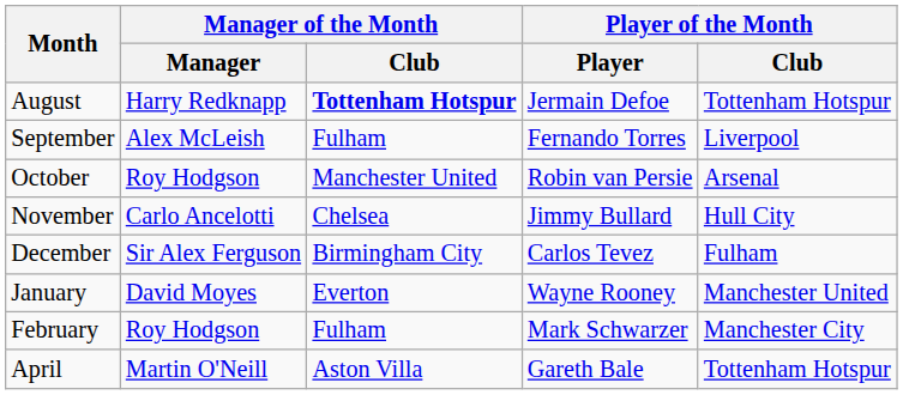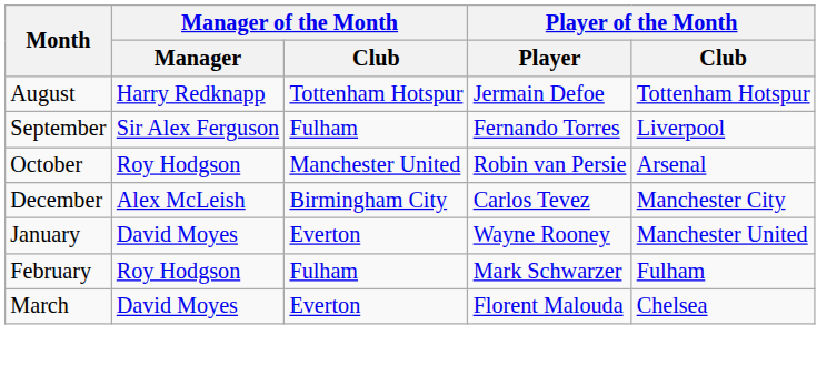 <table class="wikitable">
 <tr>
 <th rowspan="2">Month</th>
 <th colspan="2"><a href='#'>Manager of the Month</a></th>
 <th colspan="2"><a href='#'>Player of the Month</a></th>
 </tr>
 <tr>
 <th>Manager</th>
 <th>Club</th>
 <th>Player</th>
 <th>Club</th>
 </tr>
 <tr>
 <td>August</td>
 <td><a href='#'>Harry Redknapp</a></td>
-<td><strong><a href='#'>Tottenham Hotspur</a></strong></td>
+<td><a href='#'>Tottenham Hotspur</a></td>
 <td><a href='#'>Jermain Defoe</a></td>
 <td><a href='#'>Tottenham Hotspur</a></td>
 </tr>
 <tr>
 <td>September</td>
-<td><a href='#'>Alex McLeish</a></td>
+<td><a href='#'>Sir Alex Ferguson</a></td>
 <td><a href='#'>Fulham</a></td>
 <td><a href='#'>Fernando Torres</a></td>
 <td><a href='#'>Liverpool</a></td>
 </tr>
 <tr>
 <td>October</td>
 <td><a href='#'>Roy Hodgson</a></td>
 <td><a href='#'>Manchester United</a></td>
 <td><a href='#'>Robin van Persie</a></td>
 <td><a href='#'>Arsenal</a></td>
 </tr>
 <tr>
-<td>November</td>
-<td><a href='#'>Carlo Ancelotti</a></td>
-<td><a href='#'>Chelsea</a></td>
-<td><a href='#'>Jimmy Bullard</a></td>
-<td><a href='#'>Hull City</a></td>
-</tr>
-<tr>
 <td>December</td>
-<td><a href='#'>Sir Alex Ferguson</a></td>
+<td><a href='#'>Alex McLeish</a></td>
 <td><a href='#'>Birmingham City</a></td>
 <td><a href='#'>Carlos Tevez</a></td>
-<td><a href='#'>Fulham</a></td>
+<td><a href='#'>Manchester City</a></td>
 </tr>
 <tr>
 <td>January</td>
 <td><a href='#'>David Moyes</a></td>
 <td><a href='#'>Everton</a></td>
 <td><a href='#'>Wayne Rooney</a></td>
 <td><a href='#'>Manchester United</a></td>
 </tr>
 <tr>
 <td>February</td>
 <td><a href='#'>Roy Hodgson</a></td>
 <td><a href='#'>Fulham</a></td>
 <td><a href='#'>Mark Schwarzer</a></td>
-<td><a href='#'>Manchester City</a></td>
+<td><a href='#'>Fulham</a></td>
 </tr>
 <tr>
-<td>April</td>
-<td><a href='#'>Martin O'Neill</a></td>
-<td><a href='#'>Aston Villa</a></td>
-<td><a href='#'>Gareth Bale</a></td>
-<td><a href='#'>Tottenham Hotspur</a></td>
+<td>March</td>
+<td><a href='#'>David Moyes</a></td>
+<td><a href='#'>Everton</a></td>
+<td><a href='#'>Florent Malouda</a></td>
+<td><a href='#'>Chelsea</a></td>
 </tr>
 </table>
